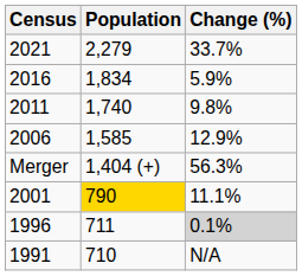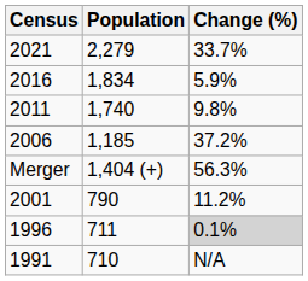 <table class="wikitable">
 <tr>
 <th>Census</th>
 <th>Population</th>
 <th>Change (%)</th>
 </tr>
 <tr>
 <td>2021</td>
 <td>2,279</td>
 <td> 33.7%</td>
 </tr>
 <tr>
 <td>2016</td>
 <td>1,834</td>
 <td> 5.9%</td>
 </tr>
 <tr>
 <td>2011</td>
 <td>1,740</td>
 <td> 9.8%</td>
 </tr>
 <tr>
 <td>2006</td>
-<td>1,585</td>
-<td> 12.9%</td>
+<td>1,185</td>
+<td> 37.2%</td>
 </tr>
 <tr>
 <td>Merger</td>
 <td>1,404 (+)</td>
 <td> 56.3%</td>
 </tr>
 <tr>
 <td>2001</td>
-<td style="background: gold;">790</td>
-<td> 11.1%</td>
+<td>790</td>
+<td> 11.2%</td>
 </tr>
 <tr>
 <td>1996</td>
 <td>711</td>
 <td style="background: lightgrey;"> 0.1%</td>
 </tr>
 <tr>
 <td>1991</td>
 <td>710</td>
 <td>N/A</td>
 </tr>
 </table>
